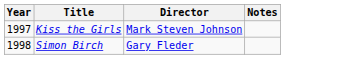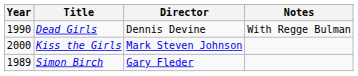 <table class="wikitable">
 <tr>
 <th>Year</th>
 <th>Title</th>
 <th>Director</th>
 <th>Notes</th>
 </tr>
 <tr>
-<td>1997</td>
+<td>1990</td>
+<td><em><a href='#'>Dead Girls</a></em></td>
+<td>Dennis Devine</td>
+<td>With Regge Bulman</td>
+</tr>
+<tr>
+<td>2000</td>
 <td><em><a href='#'>Kiss the Girls</a></em></td>
 <td><a href='#'>Mark Steven Johnson</a></td>
 <td></td>
 </tr>
 <tr>
-<td>1998</td>
+<td>1989</td>
 <td><em><a href='#'>Simon Birch</a></em></td>
 <td><a href='#'>Gary Fleder</a></td>
 <td></td>
 </tr>
 </table>
